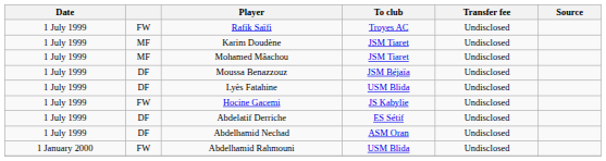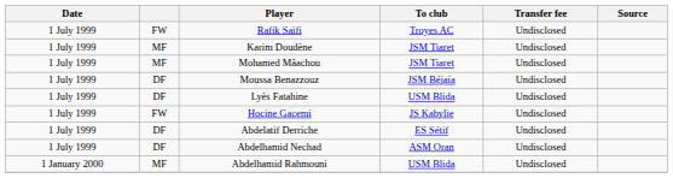 <table class="wikitable sortable" style="width:70%; text-align:center; font-size:85%; text-align:centre;">
 <tr>
 <th><strong>Date</strong></th>
 <th><strong></strong></th>
 <th><strong>Player</strong></th>
 <th><strong>To club</strong></th>
 <th><strong>Transfer fee</strong></th>
 <th><strong>Source</strong></th>
 </tr>
 <tr>
 <td>1 July 1999</td>
 <td>FW</td>
 <td> <a href='#'>Rafik Saïfi</a></td>
 <td> <a href='#'>Troyes AC</a></td>
 <td>Undisclosed</td>
 <td></td>
 </tr>
 <tr>
 <td>1 July 1999</td>
 <td>MF</td>
 <td> Karim Doudène</td>
 <td><a href='#'>JSM Tiaret</a></td>
 <td>Undisclosed</td>
 <td></td>
 </tr>
 <tr>
 <td>1 July 1999</td>
 <td>MF</td>
 <td> Mohamed Mâachou</td>
 <td><a href='#'>JSM Tiaret</a></td>
 <td>Undisclosed</td>
 <td></td>
 </tr>
 <tr>
 <td>1 July 1999</td>
 <td>DF</td>
 <td> Moussa Benazzouz</td>
 <td><a href='#'>JSM Béjaïa</a></td>
 <td>Undisclosed</td>
 <td></td>
 </tr>
 <tr>
 <td>1 July 1999</td>
 <td>DF</td>
 <td> Lyès Fatahine</td>
 <td><a href='#'>USM Blida</a></td>
 <td>Undisclosed</td>
 <td></td>
 </tr>
 <tr>
 <td>1 July 1999</td>
 <td>FW</td>
 <td> <a href='#'>Hocine Gacemi</a></td>
 <td><a href='#'>JS Kabylie</a></td>
 <td>Undisclosed</td>
 <td></td>
 </tr>
 <tr>
 <td>1 July 1999</td>
 <td>DF</td>
 <td> Abdelatif Derriche</td>
 <td><a href='#'>ES Sétif</a></td>
 <td>Undisclosed</td>
 <td></td>
 </tr>
 <tr>
 <td>1 July 1999</td>
 <td>DF</td>
 <td> Abdelhamid Nechad</td>
 <td><a href='#'>ASM Oran</a></td>
 <td>Undisclosed</td>
 <td></td>
 </tr>
 <tr>
 <td>1 January 2000</td>
-<td>FW</td>
+<td>MF</td>
 <td> Abdelhamid Rahmouni</td>
 <td><a href='#'>USM Blida</a></td>
 <td>Undisclosed</td>
 <td></td>
 </tr>
 <tr>
 </tr>
 </table>
